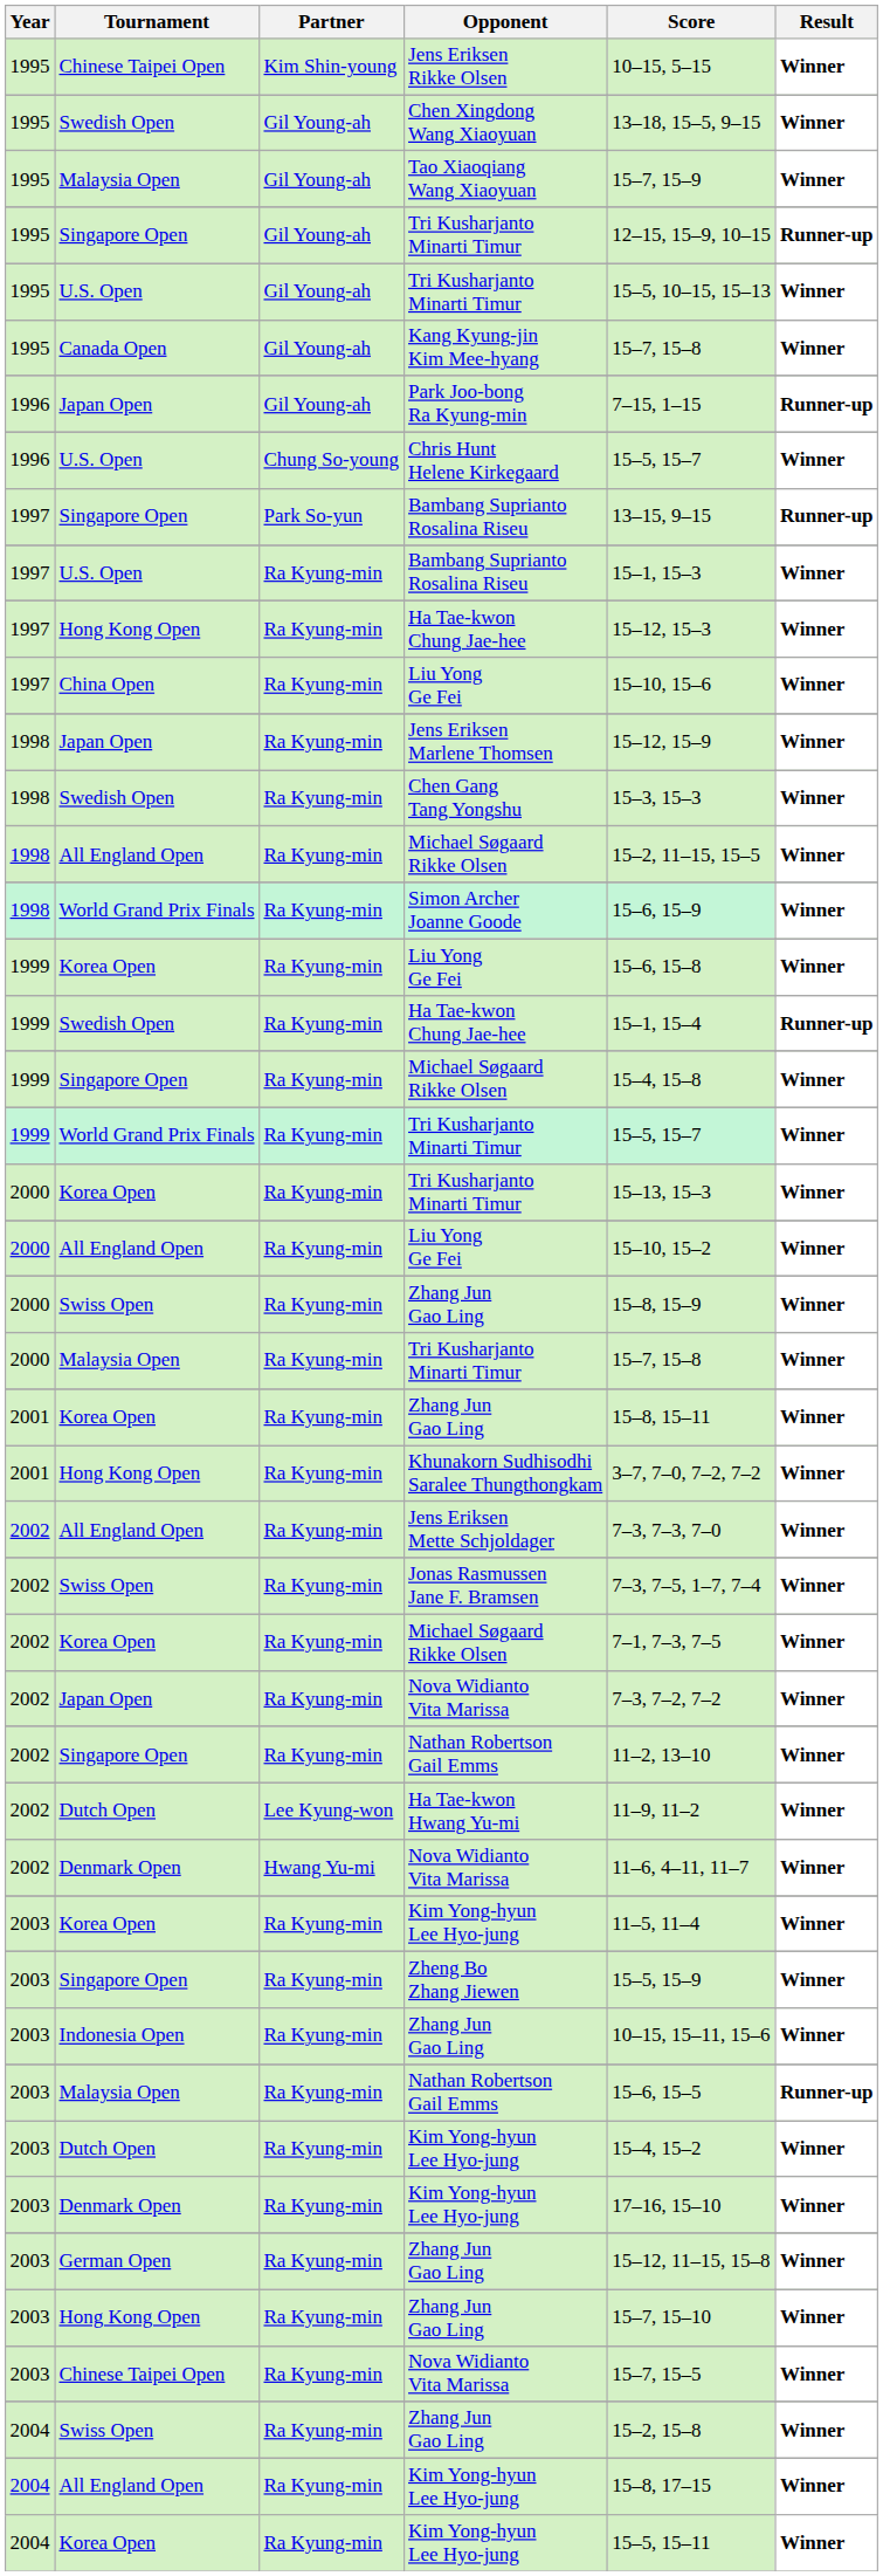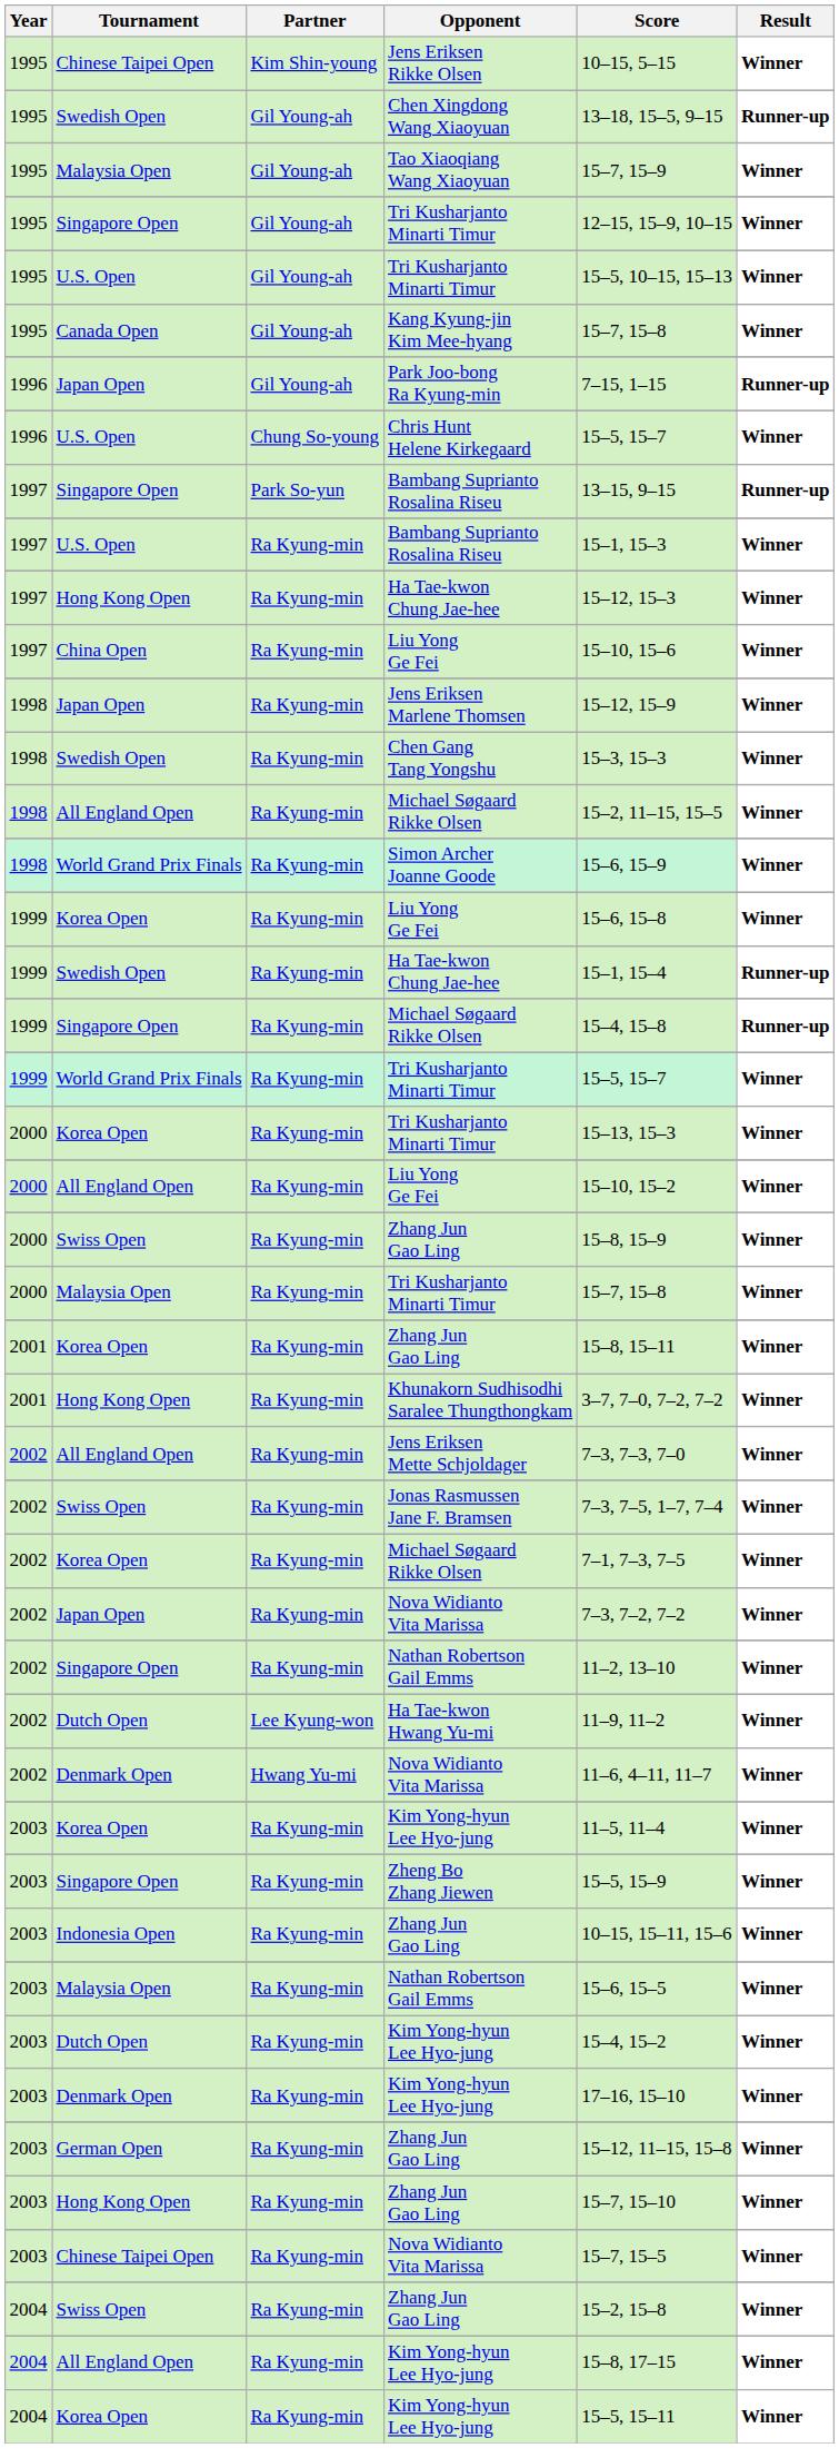 <table class="sortable wikitable" style="font-size: 90%;">
 <tr>
 <th>Year</th>
 <th>Tournament</th>
 <th>Partner</th>
 <th>Opponent</th>
 <th>Score</th>
 <th>Result</th>
 </tr>
 <tr style="background:#D4F1C5">
 <td align="center">1995</td>
 <td align="left"><a href='#'>Chinese Taipei Open</a></td>
 <td align="left"> <a href='#'>Kim Shin-young</a></td>
 <td align="left"> <a href='#'>Jens Eriksen</a> <br>  <a href='#'>Rikke Olsen</a></td>
 <td align="left">10–15, 5–15</td>
 <td style="text-align:left; background:white"> <strong>Winner</strong></td>
 </tr>
 <tr>
 </tr>
 <tr style="background:#D4F1C5">
 <td align="center">1995</td>
 <td align="left"><a href='#'>Swedish Open</a></td>
 <td align="left"> <a href='#'>Gil Young-ah</a></td>
 <td align="left"> <a href='#'>Chen Xingdong</a> <br>  <a href='#'>Wang Xiaoyuan</a></td>
 <td align="left">13–18, 15–5, 9–15</td>
-<td style="text-align:left; background:white"> <strong>Winner</strong></td>
+<td style="text-align:left; background:white"> <strong>Runner-up</strong></td>
 </tr>
 <tr>
 </tr>
 <tr style="background:#D4F1C5">
 <td align="center">1995</td>
 <td align="left"><a href='#'>Malaysia Open</a></td>
 <td align="left"> <a href='#'>Gil Young-ah</a></td>
 <td align="left"> <a href='#'>Tao Xiaoqiang</a> <br>  <a href='#'>Wang Xiaoyuan</a></td>
 <td align="left">15–7, 15–9</td>
 <td style="text-align:left; background:white"> <strong>Winner</strong></td>
 </tr>
 <tr>
 </tr>
 <tr style="background:#D4F1C5">
 <td align="center">1995</td>
 <td align="left"><a href='#'>Singapore Open</a></td>
 <td align="left"> <a href='#'>Gil Young-ah</a></td>
 <td align="left"> <a href='#'>Tri Kusharjanto</a> <br>  <a href='#'>Minarti Timur</a></td>
 <td align="left">12–15, 15–9, 10–15</td>
-<td style="text-align:left; background:white"> <strong>Runner-up</strong></td>
+<td style="text-align:left; background:white"> <strong>Winner</strong></td>
 </tr>
 <tr>
 </tr>
 <tr style="background:#D4F1C5">
 <td align="center">1995</td>
 <td align="left"><a href='#'>U.S. Open</a></td>
 <td align="left"> <a href='#'>Gil Young-ah</a></td>
 <td align="left"> <a href='#'>Tri Kusharjanto</a> <br>  <a href='#'>Minarti Timur</a></td>
 <td align="left">15–5, 10–15, 15–13</td>
 <td style="text-align:left; background:white"> <strong>Winner</strong></td>
 </tr>
 <tr>
 </tr>
 <tr style="background:#D4F1C5">
 <td align="center">1995</td>
 <td align="left"><a href='#'>Canada Open</a></td>
 <td align="left"> <a href='#'>Gil Young-ah</a></td>
 <td align="left"> <a href='#'>Kang Kyung-jin</a> <br>  <a href='#'>Kim Mee-hyang</a></td>
 <td align="left">15–7, 15–8</td>
 <td style="text-align:left; background:white"> <strong>Winner</strong></td>
 </tr>
 <tr>
 </tr>
 <tr style="background:#D4F1C5">
 <td align="center">1996</td>
 <td align="left"><a href='#'>Japan Open</a></td>
 <td align="left"> <a href='#'>Gil Young-ah</a></td>
 <td align="left"> <a href='#'>Park Joo-bong</a> <br>  <a href='#'>Ra Kyung-min</a></td>
 <td align="left">7–15, 1–15</td>
 <td style="text-align:left; background:white"> <strong>Runner-up</strong></td>
 </tr>
 <tr>
 </tr>
 <tr style="background:#D4F1C5">
 <td align="center">1996</td>
 <td align="left"><a href='#'>U.S. Open</a></td>
 <td align="left"> <a href='#'>Chung So-young</a></td>
 <td align="left"> <a href='#'>Chris Hunt</a> <br>  <a href='#'>Helene Kirkegaard</a></td>
 <td align="left">15–5, 15–7</td>
 <td style="text-align:left; background:white"> <strong>Winner</strong></td>
 </tr>
 <tr>
 </tr>
 <tr style="background:#D4F1C5">
 <td align="center">1997</td>
 <td align="left"><a href='#'>Singapore Open</a></td>
 <td align="left"> <a href='#'>Park So-yun</a></td>
 <td align="left"> <a href='#'>Bambang Suprianto</a> <br>  <a href='#'>Rosalina Riseu</a></td>
 <td align="left">13–15, 9–15</td>
 <td style="text-align:left; background:white"> <strong>Runner-up</strong></td>
 </tr>
 <tr>
 </tr>
 <tr style="background:#D4F1C5">
 <td align="center">1997</td>
 <td align="left"><a href='#'>U.S. Open</a></td>
 <td align="left"> <a href='#'>Ra Kyung-min</a></td>
 <td align="left"> <a href='#'>Bambang Suprianto</a> <br>  <a href='#'>Rosalina Riseu</a></td>
 <td align="left">15–1, 15–3</td>
 <td style="text-align:left; background:white"> <strong>Winner</strong></td>
 </tr>
 <tr>
 </tr>
 <tr style="background:#D4F1C5">
 <td align="center">1997</td>
 <td align="left"><a href='#'>Hong Kong Open</a></td>
 <td align="left"> <a href='#'>Ra Kyung-min</a></td>
 <td align="left"> <a href='#'>Ha Tae-kwon</a> <br>  <a href='#'>Chung Jae-hee</a></td>
 <td align="left">15–12, 15–3</td>
 <td style="text-align:left; background:white"> <strong>Winner</strong></td>
 </tr>
 <tr>
 </tr>
 <tr style="background:#D4F1C5">
 <td align="center">1997</td>
 <td align="left"><a href='#'>China Open</a></td>
 <td align="left"> <a href='#'>Ra Kyung-min</a></td>
 <td align="left"> <a href='#'>Liu Yong</a> <br>  <a href='#'>Ge Fei</a></td>
 <td align="left">15–10, 15–6</td>
 <td style="text-align:left; background:white"> <strong>Winner</strong></td>
 </tr>
 <tr>
 </tr>
 <tr style="background:#D4F1C5">
 <td align="center">1998</td>
 <td align="left"><a href='#'>Japan Open</a></td>
 <td align="left"> <a href='#'>Ra Kyung-min</a></td>
 <td align="left"> <a href='#'>Jens Eriksen</a> <br>  <a href='#'>Marlene Thomsen</a></td>
 <td align="left">15–12, 15–9</td>
 <td style="text-align:left; background:white"> <strong>Winner</strong></td>
 </tr>
 <tr>
 </tr>
 <tr style="background:#D4F1C5">
 <td align="center">1998</td>
 <td align="left"><a href='#'>Swedish Open</a></td>
 <td align="left"> <a href='#'>Ra Kyung-min</a></td>
 <td align="left"> <a href='#'>Chen Gang</a> <br>  <a href='#'>Tang Yongshu</a></td>
 <td align="left">15–3, 15–3</td>
 <td style="text-align:left; background:white"> <strong>Winner</strong></td>
 </tr>
 <tr>
 </tr>
 <tr style="background:#D4F1C5">
 <td align="center"><a href='#'>1998</a></td>
 <td align="left"><a href='#'>All England Open</a></td>
 <td align="left"> <a href='#'>Ra Kyung-min</a></td>
 <td align="left"> <a href='#'>Michael Søgaard</a> <br>  <a href='#'>Rikke Olsen</a></td>
 <td align="left">15–2, 11–15, 15–5</td>
 <td style="text-align:left; background:white"> <strong>Winner</strong></td>
 </tr>
 <tr>
 </tr>
 <tr style="background:#C3F6D7">
 <td align="center"><a href='#'>1998</a></td>
 <td align="left"><a href='#'>World Grand Prix Finals</a></td>
 <td align="left"> <a href='#'>Ra Kyung-min</a></td>
 <td align="left"> <a href='#'>Simon Archer</a> <br>  <a href='#'>Joanne Goode</a></td>
 <td align="left">15–6, 15–9</td>
 <td style="text-align:left; background:white"> <strong>Winner</strong></td>
 </tr>
 <tr>
 </tr>
 <tr style="background:#D4F1C5">
 <td align="center">1999</td>
 <td align="left"><a href='#'>Korea Open</a></td>
 <td align="left"> <a href='#'>Ra Kyung-min</a></td>
 <td align="left"> <a href='#'>Liu Yong</a> <br>  <a href='#'>Ge Fei</a></td>
 <td align="left">15–6, 15–8</td>
 <td style="text-align:left; background:white"> <strong>Winner</strong></td>
 </tr>
 <tr>
 </tr>
 <tr style="background:#D4F1C5">
 <td align="center">1999</td>
 <td align="left"><a href='#'>Swedish Open</a></td>
 <td align="left"> <a href='#'>Ra Kyung-min</a></td>
 <td align="left"> <a href='#'>Ha Tae-kwon</a> <br>  <a href='#'>Chung Jae-hee</a></td>
 <td align="left">15–1, 15–4</td>
 <td style="text-align:left; background:white"> <strong>Runner-up</strong></td>
 </tr>
 <tr>
 </tr>
 <tr style="background:#D4F1C5">
 <td align="center">1999</td>
 <td align="left"><a href='#'>Singapore Open</a></td>
 <td align="left"> <a href='#'>Ra Kyung-min</a></td>
 <td align="left"> <a href='#'>Michael Søgaard</a> <br>  <a href='#'>Rikke Olsen</a></td>
 <td align="left">15–4, 15–8</td>
-<td style="text-align:left; background:white"> <strong>Winner</strong></td>
+<td style="text-align:left; background:white"> <strong>Runner-up</strong></td>
 </tr>
 <tr>
 </tr>
 <tr style="background:#C3F6D7">
 <td align="center"><a href='#'>1999</a></td>
 <td align="left"><a href='#'>World Grand Prix Finals</a></td>
 <td align="left"> <a href='#'>Ra Kyung-min</a></td>
 <td align="left"> <a href='#'>Tri Kusharjanto</a> <br>  <a href='#'>Minarti Timur</a></td>
 <td align="left">15–5, 15–7</td>
 <td style="text-align:left; background:white"> <strong>Winner</strong></td>
 </tr>
 <tr>
 </tr>
 <tr style="background:#D4F1C5">
 <td align="center">2000</td>
 <td align="left"><a href='#'>Korea Open</a></td>
 <td align="left"> <a href='#'>Ra Kyung-min</a></td>
 <td align="left"> <a href='#'>Tri Kusharjanto</a> <br>  <a href='#'>Minarti Timur</a></td>
 <td align="left">15–13, 15–3</td>
 <td style="text-align:left; background:white"> <strong>Winner</strong></td>
 </tr>
 <tr>
 </tr>
 <tr style="background:#D4F1C5">
 <td align="center"><a href='#'>2000</a></td>
 <td align="left"><a href='#'>All England Open</a></td>
 <td align="left"> <a href='#'>Ra Kyung-min</a></td>
 <td align="left"> <a href='#'>Liu Yong</a> <br>  <a href='#'>Ge Fei</a></td>
 <td align="left">15–10, 15–2</td>
 <td style="text-align:left; background:white"> <strong>Winner</strong></td>
 </tr>
 <tr>
 </tr>
 <tr style="background:#D4F1C5">
 <td align="center">2000</td>
 <td align="left"><a href='#'>Swiss Open</a></td>
 <td align="left"> <a href='#'>Ra Kyung-min</a></td>
 <td align="left"> <a href='#'>Zhang Jun</a> <br>  <a href='#'>Gao Ling</a></td>
 <td align="left">15–8, 15–9</td>
 <td style="text-align:left; background:white"> <strong>Winner</strong></td>
 </tr>
 <tr>
 </tr>
 <tr style="background:#D4F1C5">
 <td align="center">2000</td>
 <td align="left"><a href='#'>Malaysia Open</a></td>
 <td align="left"> <a href='#'>Ra Kyung-min</a></td>
 <td align="left"> <a href='#'>Tri Kusharjanto</a> <br>  <a href='#'>Minarti Timur</a></td>
 <td align="left">15–7, 15–8</td>
 <td style="text-align:left; background:white"> <strong>Winner</strong></td>
 </tr>
 <tr>
 </tr>
 <tr style="background:#D4F1C5">
 <td align="center">2001</td>
 <td align="left"><a href='#'>Korea Open</a></td>
 <td align="left"> <a href='#'>Ra Kyung-min</a></td>
 <td align="left"> <a href='#'>Zhang Jun</a> <br>  <a href='#'>Gao Ling</a></td>
 <td align="left">15–8, 15–11</td>
 <td style="text-align:left; background:white"> <strong>Winner</strong></td>
 </tr>
 <tr>
 </tr>
 <tr style="background:#D4F1C5">
 <td align="center">2001</td>
 <td align="left"><a href='#'>Hong Kong Open</a></td>
 <td align="left"> <a href='#'>Ra Kyung-min</a></td>
 <td align="left"> <a href='#'>Khunakorn Sudhisodhi</a> <br>  <a href='#'>Saralee Thungthongkam</a></td>
 <td align="left">3–7, 7–0, 7–2, 7–2</td>
 <td style="text-align:left; background:white"> <strong>Winner</strong></td>
 </tr>
 <tr>
 </tr>
 <tr style="background:#D4F1C5">
 <td align="center"><a href='#'>2002</a></td>
 <td align="left"><a href='#'>All England Open</a></td>
 <td align="left"> <a href='#'>Ra Kyung-min</a></td>
 <td align="left"> <a href='#'>Jens Eriksen</a> <br>  <a href='#'>Mette Schjoldager</a></td>
 <td align="left">7–3, 7–3, 7–0</td>
 <td style="text-align:left; background:white"> <strong>Winner</strong></td>
 </tr>
 <tr>
 </tr>
 <tr style="background:#D4F1C5">
 <td align="center">2002</td>
 <td align="left"><a href='#'>Swiss Open</a></td>
 <td align="left"> <a href='#'>Ra Kyung-min</a></td>
 <td align="left"> <a href='#'>Jonas Rasmussen</a> <br>  <a href='#'>Jane F. Bramsen</a></td>
 <td align="left">7–3, 7–5, 1–7, 7–4</td>
 <td style="text-align:left; background:white"> <strong>Winner</strong></td>
 </tr>
 <tr>
 </tr>
 <tr style="background:#D4F1C5">
 <td align="center">2002</td>
 <td align="left"><a href='#'>Korea Open</a></td>
 <td align="left"> <a href='#'>Ra Kyung-min</a></td>
 <td align="left"> <a href='#'>Michael Søgaard</a> <br>  <a href='#'>Rikke Olsen</a></td>
 <td align="left">7–1, 7–3, 7–5</td>
 <td style="text-align:left; background:white"> <strong>Winner</strong></td>
 </tr>
 <tr>
 </tr>
 <tr style="background:#D4F1C5">
 <td align="center">2002</td>
 <td align="left"><a href='#'>Japan Open</a></td>
 <td align="left"> <a href='#'>Ra Kyung-min</a></td>
 <td align="left"> <a href='#'>Nova Widianto</a> <br>  <a href='#'>Vita Marissa</a></td>
 <td align="left">7–3, 7–2, 7–2</td>
 <td style="text-align:left; background:white"> <strong>Winner</strong></td>
 </tr>
 <tr>
 </tr>
 <tr style="background:#D4F1C5">
 <td align="center">2002</td>
 <td align="left"><a href='#'>Singapore Open</a></td>
 <td align="left"> <a href='#'>Ra Kyung-min</a></td>
 <td align="left"> <a href='#'>Nathan Robertson</a> <br>  <a href='#'>Gail Emms</a></td>
 <td align="left">11–2, 13–10</td>
 <td style="text-align:left; background:white"> <strong>Winner</strong></td>
 </tr>
 <tr>
 </tr>
 <tr style="background:#D4F1C5">
 <td align="center">2002</td>
 <td align="left"><a href='#'>Dutch Open</a></td>
 <td align="left"> <a href='#'>Lee Kyung-won</a></td>
 <td align="left"> <a href='#'>Ha Tae-kwon</a> <br>  <a href='#'>Hwang Yu-mi</a></td>
 <td align="left">11–9, 11–2</td>
 <td style="text-align:left; background:white"> <strong>Winner</strong></td>
 </tr>
 <tr>
 </tr>
 <tr style="background:#D4F1C5">
 <td align="center">2002</td>
 <td align="left"><a href='#'>Denmark Open</a></td>
 <td align="left"> <a href='#'>Hwang Yu-mi</a></td>
 <td align="left"> <a href='#'>Nova Widianto</a> <br>  <a href='#'>Vita Marissa</a></td>
 <td align="left">11–6, 4–11, 11–7</td>
 <td style="text-align:left; background:white"> <strong>Winner</strong></td>
 </tr>
 <tr>
 </tr>
 <tr style="background:#D4F1C5">
 <td align="center">2003</td>
 <td align="left"><a href='#'>Korea Open</a></td>
 <td align="left"> <a href='#'>Ra Kyung-min</a></td>
 <td align="left"> <a href='#'>Kim Yong-hyun</a> <br>  <a href='#'>Lee Hyo-jung</a></td>
 <td align="left">11–5, 11–4</td>
 <td style="text-align:left; background:white"> <strong>Winner</strong></td>
 </tr>
 <tr>
 </tr>
 <tr style="background:#D4F1C5">
 <td align="center">2003</td>
 <td align="left"><a href='#'>Singapore Open</a></td>
 <td align="left"> <a href='#'>Ra Kyung-min</a></td>
 <td align="left"> <a href='#'>Zheng Bo</a> <br>  <a href='#'>Zhang Jiewen</a></td>
 <td align="left">15–5, 15–9</td>
 <td style="text-align:left; background:white"> <strong>Winner</strong></td>
 </tr>
 <tr>
 </tr>
 <tr style="background:#D4F1C5">
 <td align="center">2003</td>
 <td align="left"><a href='#'>Indonesia Open</a></td>
 <td align="left"> <a href='#'>Ra Kyung-min</a></td>
 <td align="left"> <a href='#'>Zhang Jun</a> <br>  <a href='#'>Gao Ling</a></td>
 <td align="left">10–15, 15–11, 15–6</td>
 <td style="text-align:left; background:white"> <strong>Winner</strong></td>
 </tr>
 <tr>
 </tr>
 <tr style="background:#D4F1C5">
 <td align="center">2003</td>
 <td align="left"><a href='#'>Malaysia Open</a></td>
 <td align="left"> <a href='#'>Ra Kyung-min</a></td>
 <td align="left"> <a href='#'>Nathan Robertson</a> <br>  <a href='#'>Gail Emms</a></td>
 <td align="left">15–6, 15–5</td>
-<td style="text-align:left; background:white"> <strong>Runner-up</strong></td>
+<td style="text-align:left; background:white"> <strong>Winner</strong></td>
 </tr>
 <tr>
 </tr>
 <tr style="background:#D4F1C5">
 <td align="center">2003</td>
 <td align="left"><a href='#'>Dutch Open</a></td>
 <td align="left"> <a href='#'>Ra Kyung-min</a></td>
 <td align="left"> <a href='#'>Kim Yong-hyun</a> <br>  <a href='#'>Lee Hyo-jung</a></td>
 <td align="left">15–4, 15–2</td>
 <td style="text-align:left; background:white"> <strong>Winner</strong></td>
 </tr>
 <tr>
 </tr>
 <tr style="background:#D4F1C5">
 <td align="center">2003</td>
 <td align="left"><a href='#'>Denmark Open</a></td>
 <td align="left"> <a href='#'>Ra Kyung-min</a></td>
 <td align="left"> <a href='#'>Kim Yong-hyun</a> <br>  <a href='#'>Lee Hyo-jung</a></td>
 <td align="left">17–16, 15–10</td>
 <td style="text-align:left; background:white"> <strong>Winner</strong></td>
 </tr>
 <tr>
 </tr>
 <tr style="background:#D4F1C5">
 <td align="center">2003</td>
 <td align="left"><a href='#'>German Open</a></td>
 <td align="left"> <a href='#'>Ra Kyung-min</a></td>
 <td align="left"> <a href='#'>Zhang Jun</a> <br>  <a href='#'>Gao Ling</a></td>
 <td align="left">15–12, 11–15, 15–8</td>
 <td style="text-align:left; background:white"> <strong>Winner</strong></td>
 </tr>
 <tr>
 </tr>
 <tr style="background:#D4F1C5">
 <td align="center">2003</td>
 <td align="left"><a href='#'>Hong Kong Open</a></td>
 <td align="left"> <a href='#'>Ra Kyung-min</a></td>
 <td align="left"> <a href='#'>Zhang Jun</a> <br>  <a href='#'>Gao Ling</a></td>
 <td align="left">15–7, 15–10</td>
 <td style="text-align:left; background:white"> <strong>Winner</strong></td>
 </tr>
 <tr>
 </tr>
 <tr style="background:#D4F1C5">
 <td align="center">2003</td>
 <td align="left"><a href='#'>Chinese Taipei Open</a></td>
 <td align="left"> <a href='#'>Ra Kyung-min</a></td>
 <td align="left"> <a href='#'>Nova Widianto</a> <br>  <a href='#'>Vita Marissa</a></td>
 <td align="left">15–7, 15–5</td>
 <td style="text-align:left; background:white"> <strong>Winner</strong></td>
 </tr>
 <tr>
 </tr>
 <tr style="background:#D4F1C5">
 <td align="center">2004</td>
 <td align="left"><a href='#'>Swiss Open</a></td>
 <td align="left"> <a href='#'>Ra Kyung-min</a></td>
 <td align="left"> <a href='#'>Zhang Jun</a> <br>  <a href='#'>Gao Ling</a></td>
 <td align="left">15–2, 15–8</td>
 <td style="text-align:left; background:white"> <strong>Winner</strong></td>
 </tr>
 <tr>
 </tr>
 <tr style="background:#D4F1C5">
 <td align="center"><a href='#'>2004</a></td>
 <td align="left"><a href='#'>All England Open</a></td>
 <td align="left"> <a href='#'>Ra Kyung-min</a></td>
 <td align="left"> <a href='#'>Kim Yong-hyun</a> <br>  <a href='#'>Lee Hyo-jung</a></td>
 <td align="left">15–8, 17–15</td>
 <td style="text-align:left; background:white"> <strong>Winner</strong></td>
 </tr>
 <tr style="background:#D4F1C5">
 <td align="center">2004</td>
 <td align="left"><a href='#'>Korea Open</a></td>
 <td align="left"> <a href='#'>Ra Kyung-min</a></td>
 <td align="left"> <a href='#'>Kim Yong-hyun</a> <br>  <a href='#'>Lee Hyo-jung</a></td>
 <td align="left">15–5, 15–11</td>
 <td style="text-align:left; background:white"> <strong>Winner</strong></td>
 </tr>
 </table>
